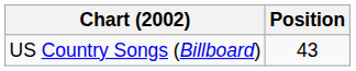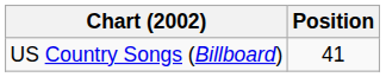 <table class="wikitable sortable">
 <tr>
 <th scope="col">Chart (2002)</th>
 <th scope="col">Position</th>
 </tr>
 <tr>
 <td>US <a href='#'>Country Songs</a> (<em><a href='#'>Billboard</a></em>)</td>
-<td align="center">43</td>
+<td align="center">41</td>
 </tr>
 </table>
